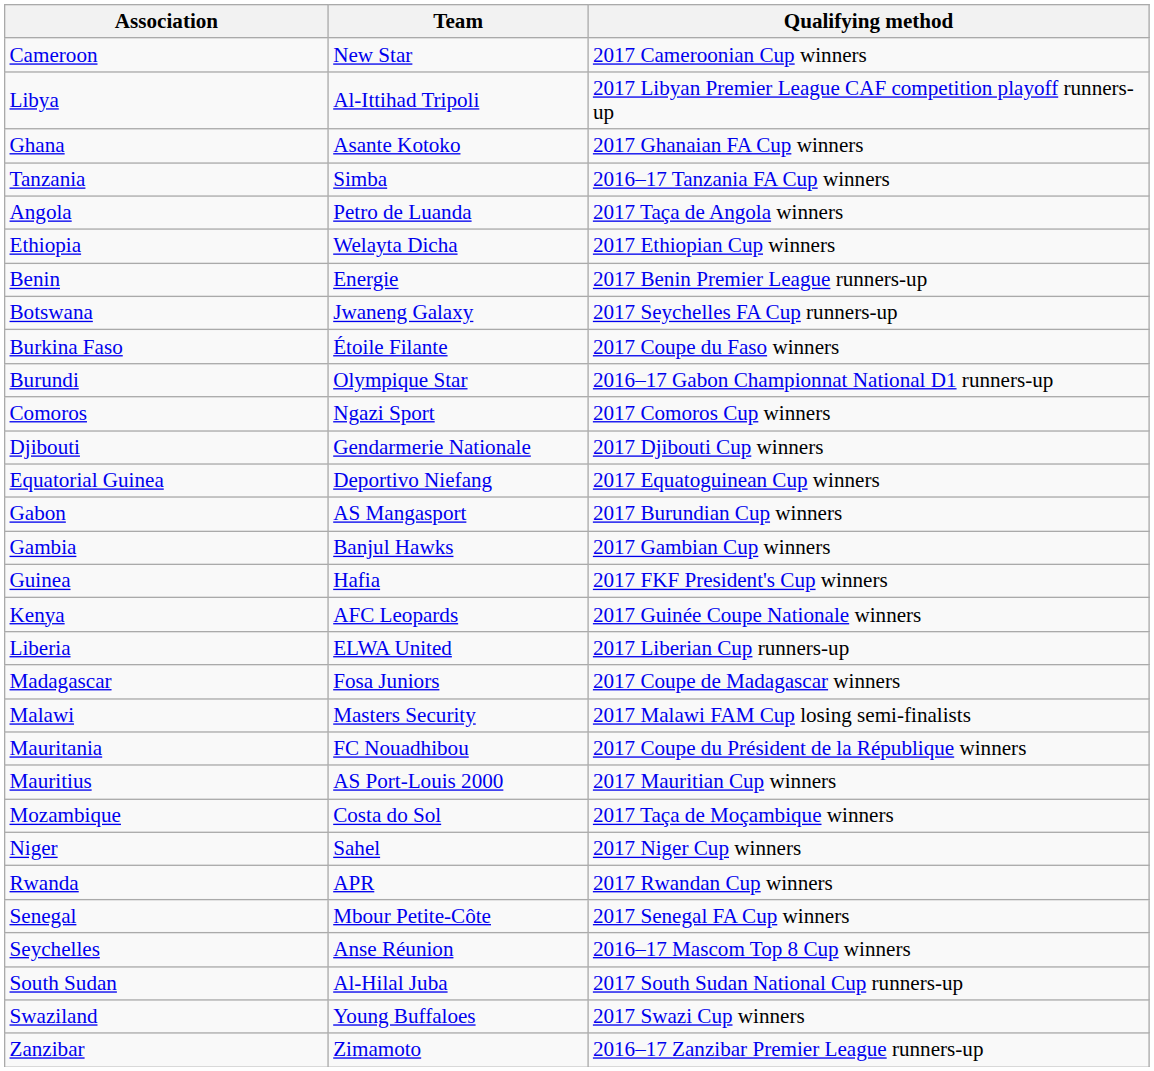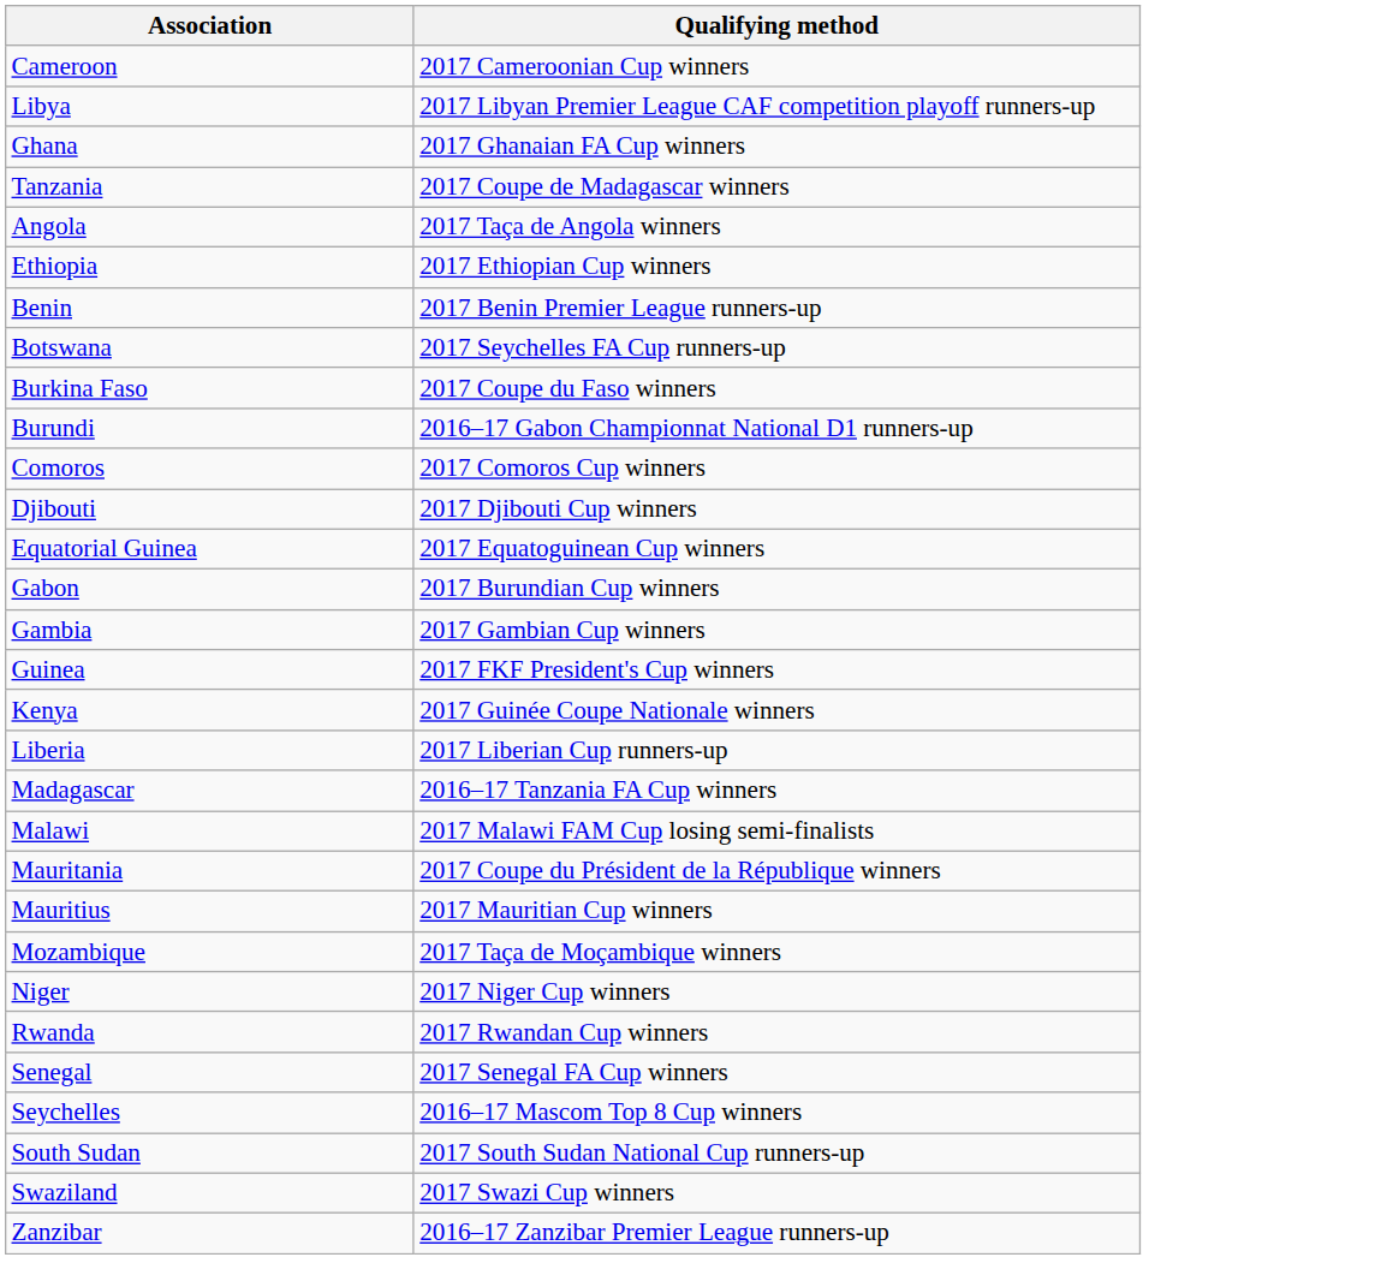 <table class="wikitable">
 <tr>
 <th width=250>Association</th>
-<th width=200>Team</th>
 <th width=450>Qualifying method</th>
 </tr>
 <tr>
 <td> <a href='#'>Cameroon</a> </td>
-<td><a href='#'>New Star</a></td>
 <td><a href='#'>2017 Cameroonian Cup</a> winners</td>
 </tr>
 <tr>
 <td> <a href='#'>Libya</a> </td>
-<td><a href='#'>Al-Ittihad Tripoli</a></td>
 <td><a href='#'>2017 Libyan Premier League CAF competition playoff</a> runners-up</td>
 </tr>
 <tr>
 <td> <a href='#'>Ghana</a> </td>
-<td><a href='#'>Asante Kotoko</a></td>
 <td><a href='#'>2017 Ghanaian FA Cup</a> winners</td>
 </tr>
 <tr>
 <td> <a href='#'>Tanzania</a> </td>
-<td><a href='#'>Simba</a></td>
-<td><a href='#'>2016–17 Tanzania FA Cup</a> winners</td>
+<td><a href='#'>2017 Coupe de Madagascar</a> winners</td>
 </tr>
 <tr>
 <td> <a href='#'>Angola</a> </td>
-<td><a href='#'>Petro de Luanda</a></td>
 <td><a href='#'>2017 Taça de Angola</a> winners</td>
 </tr>
 <tr>
 <td> <a href='#'>Ethiopia</a> </td>
-<td><a href='#'>Welayta Dicha</a></td>
 <td><a href='#'>2017 Ethiopian Cup</a> winners</td>
 </tr>
 <tr>
 <td> <a href='#'>Benin</a></td>
-<td><a href='#'>Energie</a></td>
 <td><a href='#'>2017 Benin Premier League</a> runners-up</td>
 </tr>
 <tr>
 <td> <a href='#'>Botswana</a></td>
-<td><a href='#'>Jwaneng Galaxy</a></td>
 <td><a href='#'>2017 Seychelles FA Cup</a> runners-up</td>
 </tr>
 <tr>
 <td> <a href='#'>Burkina Faso</a></td>
-<td><a href='#'>Étoile Filante</a></td>
 <td><a href='#'>2017 Coupe du Faso</a> winners</td>
 </tr>
 <tr>
 <td> <a href='#'>Burundi</a></td>
-<td><a href='#'>Olympique Star</a></td>
 <td><a href='#'>2016–17 Gabon Championnat National D1</a> runners-up</td>
 </tr>
 <tr>
 <td> <a href='#'>Comoros</a></td>
-<td><a href='#'>Ngazi Sport</a></td>
 <td><a href='#'>2017 Comoros Cup</a> winners</td>
 </tr>
 <tr>
 <td> <a href='#'>Djibouti</a></td>
-<td><a href='#'>Gendarmerie Nationale</a></td>
 <td><a href='#'>2017 Djibouti Cup</a> winners</td>
 </tr>
 <tr>
 <td> <a href='#'>Equatorial Guinea</a></td>
-<td><a href='#'>Deportivo Niefang</a></td>
 <td><a href='#'>2017 Equatoguinean Cup</a> winners</td>
 </tr>
 <tr>
 <td> <a href='#'>Gabon</a></td>
-<td><a href='#'>AS Mangasport</a></td>
 <td><a href='#'>2017 Burundian Cup</a> winners</td>
 </tr>
 <tr>
 <td> <a href='#'>Gambia</a></td>
-<td><a href='#'>Banjul Hawks</a></td>
 <td><a href='#'>2017 Gambian Cup</a> winners</td>
 </tr>
 <tr>
 <td> <a href='#'>Guinea</a></td>
-<td><a href='#'>Hafia</a></td>
 <td><a href='#'>2017 FKF President's Cup</a> winners</td>
 </tr>
 <tr>
 <td> <a href='#'>Kenya</a></td>
-<td><a href='#'>AFC Leopards</a></td>
 <td><a href='#'>2017 Guinée Coupe Nationale</a> winners</td>
 </tr>
 <tr>
 <td> <a href='#'>Liberia</a></td>
-<td><a href='#'>ELWA United</a></td>
 <td><a href='#'>2017 Liberian Cup</a> runners-up</td>
 </tr>
 <tr>
 <td> <a href='#'>Madagascar</a></td>
-<td><a href='#'>Fosa Juniors</a></td>
-<td><a href='#'>2017 Coupe de Madagascar</a> winners</td>
+<td><a href='#'>2016–17 Tanzania FA Cup</a> winners</td>
 </tr>
 <tr>
 <td> <a href='#'>Malawi</a></td>
-<td><a href='#'>Masters Security</a></td>
 <td><a href='#'>2017 Malawi FAM Cup</a> losing semi-finalists</td>
 </tr>
 <tr>
 <td> <a href='#'>Mauritania</a></td>
-<td><a href='#'>FC Nouadhibou</a></td>
 <td><a href='#'>2017 Coupe du Président de la République</a> winners</td>
 </tr>
 <tr>
 <td> <a href='#'>Mauritius</a></td>
-<td><a href='#'>AS Port-Louis 2000</a></td>
 <td><a href='#'>2017 Mauritian Cup</a> winners</td>
 </tr>
 <tr>
 <td> <a href='#'>Mozambique</a></td>
-<td><a href='#'>Costa do Sol</a></td>
 <td><a href='#'>2017 Taça de Moçambique</a> winners</td>
 </tr>
 <tr>
 <td> <a href='#'>Niger</a></td>
-<td><a href='#'>Sahel</a></td>
 <td><a href='#'>2017 Niger Cup</a> winners</td>
 </tr>
 <tr>
 <td> <a href='#'>Rwanda</a></td>
-<td><a href='#'>APR</a></td>
 <td><a href='#'>2017 Rwandan Cup</a> winners</td>
 </tr>
 <tr>
 <td> <a href='#'>Senegal</a></td>
-<td><a href='#'>Mbour Petite-Côte</a></td>
 <td><a href='#'>2017 Senegal FA Cup</a> winners</td>
 </tr>
 <tr>
 <td> <a href='#'>Seychelles</a></td>
-<td><a href='#'>Anse Réunion</a></td>
 <td><a href='#'>2016–17 Mascom Top 8 Cup</a> winners</td>
 </tr>
 <tr>
 <td> <a href='#'>South Sudan</a></td>
-<td><a href='#'>Al-Hilal Juba</a></td>
 <td><a href='#'>2017 South Sudan National Cup</a> runners-up</td>
 </tr>
 <tr>
 <td> <a href='#'>Swaziland</a></td>
-<td><a href='#'>Young Buffaloes</a></td>
 <td><a href='#'>2017 Swazi Cup</a> winners</td>
 </tr>
 <tr>
 <td> <a href='#'>Zanzibar</a></td>
-<td><a href='#'>Zimamoto</a></td>
 <td><a href='#'>2016–17 Zanzibar Premier League</a> runners-up</td>
 </tr>
 </table>
